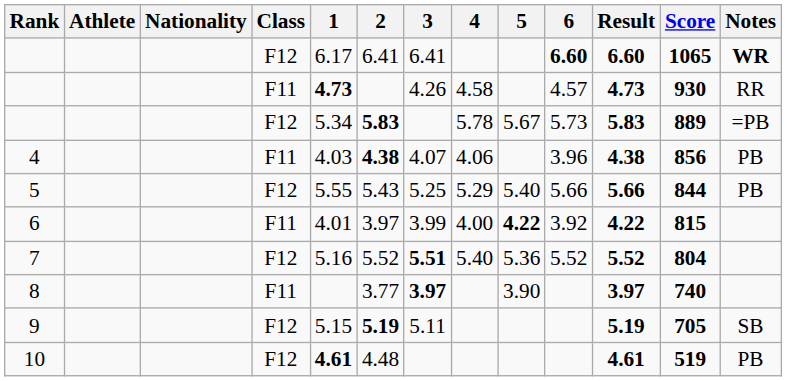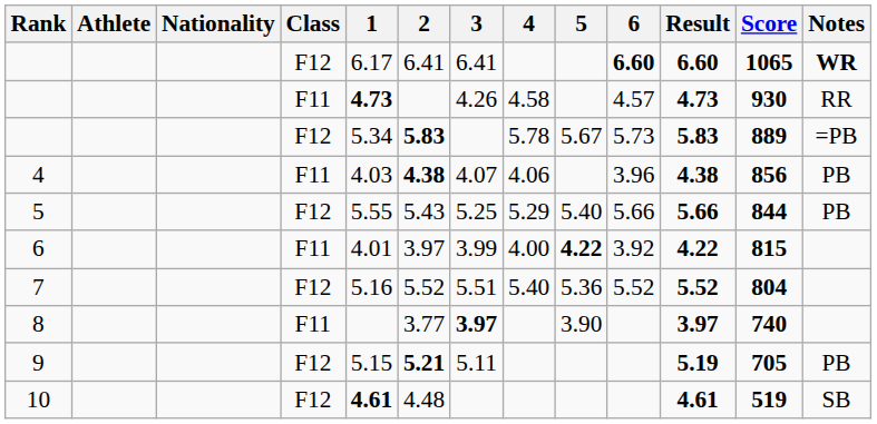 <table class="wikitable sortable" style="text-align:center">
 <tr>
 <th>Rank</th>
 <th>Athlete</th>
 <th>Nationality</th>
 <th>Class</th>
 <th width="25">1</th>
 <th width="25">2</th>
 <th width="25">3</th>
 <th width="25">4</th>
 <th width="25">5</th>
 <th width="25">6</th>
 <th>Result</th>
 <th><a href='#'>Score</a></th>
 <th>Notes</th>
 </tr>
 <tr>
 <td></td>
 <td align=left></td>
 <td align="left"></td>
 <td>F12</td>
 <td>6.17</td>
 <td>6.41</td>
 <td>6.41</td>
 <td></td>
 <td></td>
 <td><strong>6.60</strong></td>
 <td><strong>6.60</strong></td>
 <td><strong>1065</strong></td>
 <td><strong>WR</strong></td>
 </tr>
 <tr>
 <td></td>
 <td align=left></td>
 <td align="left"></td>
 <td>F11</td>
 <td><strong>4.73</strong></td>
 <td></td>
 <td>4.26</td>
 <td>4.58</td>
 <td></td>
 <td>4.57</td>
 <td><strong>4.73</strong></td>
 <td><strong>930</strong></td>
 <td>RR</td>
 </tr>
 <tr>
 <td></td>
 <td align=left></td>
 <td align="left"></td>
 <td>F12</td>
 <td>5.34</td>
 <td><strong>5.83</strong></td>
 <td></td>
 <td>5.78</td>
 <td>5.67</td>
 <td>5.73</td>
 <td><strong>5.83</strong></td>
 <td><strong>889</strong></td>
 <td>=PB</td>
 </tr>
 <tr>
 <td>4</td>
 <td align=left></td>
 <td align="left"></td>
 <td>F11</td>
 <td>4.03</td>
 <td><strong>4.38</strong></td>
 <td>4.07</td>
 <td>4.06</td>
 <td></td>
 <td>3.96</td>
 <td><strong>4.38</strong></td>
 <td><strong>856</strong></td>
 <td>PB</td>
 </tr>
 <tr>
 <td>5</td>
 <td align=left></td>
 <td align="left"></td>
 <td>F12</td>
 <td>5.55</td>
 <td>5.43</td>
 <td>5.25</td>
 <td>5.29</td>
 <td>5.40</td>
 <td>5.66</td>
 <td><strong>5.66</strong></td>
 <td><strong>844</strong></td>
 <td>PB</td>
 </tr>
 <tr>
 <td>6</td>
 <td align=left></td>
 <td align="left"></td>
 <td>F11</td>
 <td>4.01</td>
 <td>3.97</td>
 <td>3.99</td>
 <td>4.00</td>
 <td><strong>4.22</strong></td>
 <td>3.92</td>
 <td><strong>4.22</strong></td>
 <td><strong>815</strong></td>
 <td></td>
 </tr>
 <tr>
 <td>7</td>
 <td align=left></td>
 <td align="left"></td>
 <td>F12</td>
 <td>5.16</td>
 <td>5.52</td>
-<td><strong>5.51</strong></td>
+<td>5.51</td>
 <td>5.40</td>
 <td>5.36</td>
 <td>5.52</td>
 <td><strong>5.52</strong></td>
 <td><strong>804</strong></td>
 <td></td>
 </tr>
 <tr>
 <td>8</td>
 <td align=left></td>
 <td align="left"></td>
 <td>F11</td>
 <td></td>
 <td>3.77</td>
 <td><strong>3.97</strong></td>
 <td></td>
 <td>3.90</td>
 <td></td>
 <td><strong>3.97</strong></td>
 <td><strong>740</strong></td>
 <td></td>
 </tr>
 <tr>
 <td>9</td>
 <td align=left></td>
 <td align="left"></td>
 <td>F12</td>
 <td>5.15</td>
-<td><strong>5.19</strong></td>
+<td><strong>5.21</strong></td>
 <td>5.11</td>
 <td></td>
 <td></td>
 <td></td>
 <td><strong>5.19</strong></td>
 <td><strong>705</strong></td>
-<td>SB</td>
+<td>PB</td>
 </tr>
 <tr>
 <td>10</td>
 <td align=left></td>
 <td align="left"></td>
 <td>F12</td>
 <td><strong>4.61</strong></td>
 <td>4.48</td>
 <td></td>
 <td></td>
 <td></td>
 <td></td>
 <td><strong>4.61</strong></td>
 <td><strong>519</strong></td>
-<td>PB</td>
+<td>SB</td>
 </tr>
 </table>
